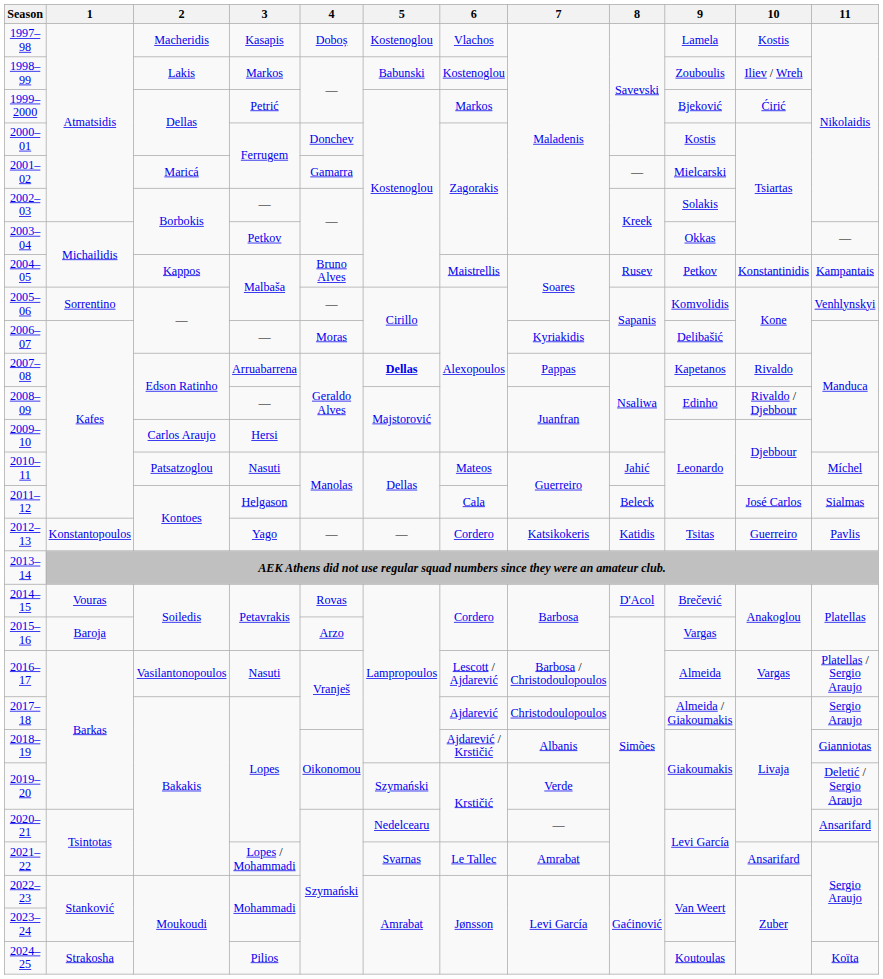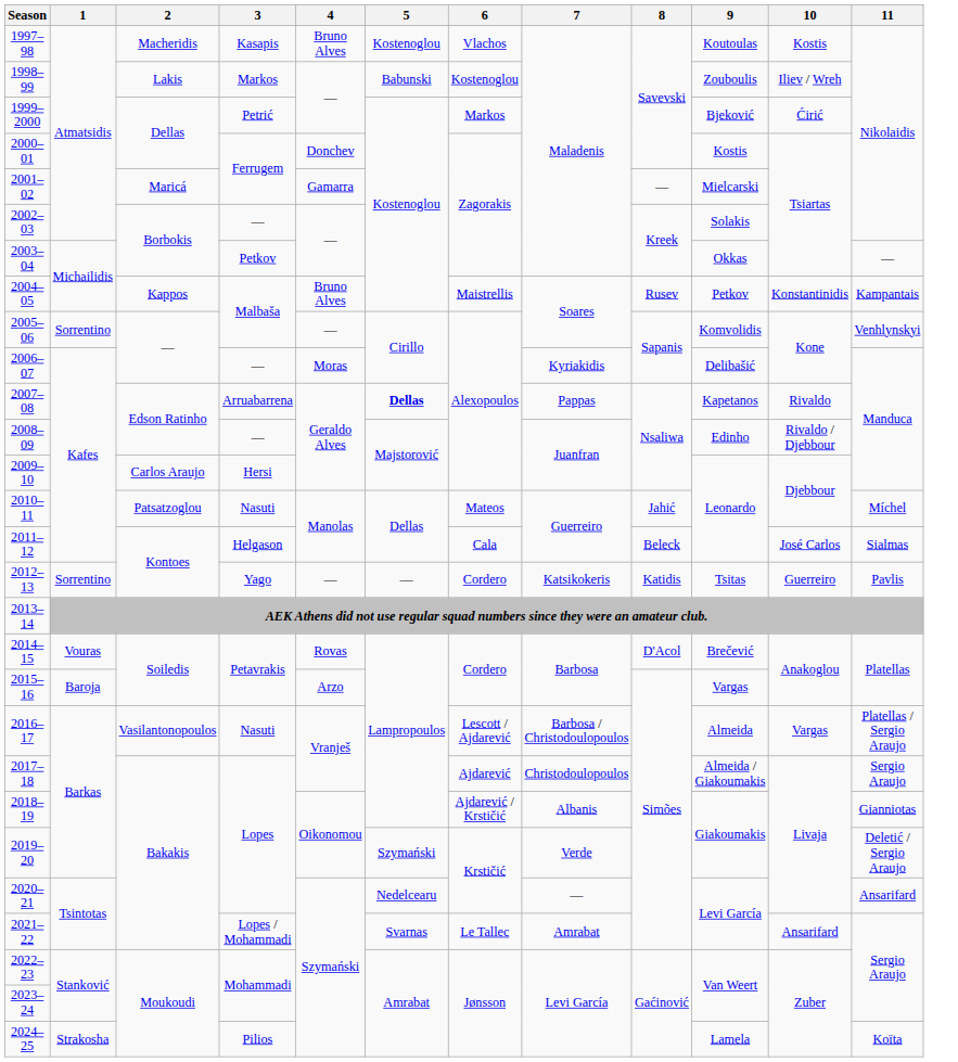 <table class="wikitable" style="text-align: center">
 <tr>
 <th>Season</th>
 <th>1</th>
 <th>2</th>
 <th>3</th>
 <th>4</th>
 <th>5</th>
 <th>6</th>
 <th>7</th>
 <th>8</th>
 <th>9</th>
 <th>10</th>
 <th>11</th>
 </tr>
 <tr>
 <td><a href='#'>1997–98</a></td>
 <td rowspan=6><a href='#'>Atmatsidis</a></td>
 <td><a href='#'>Macheridis</a></td>
 <td><a href='#'>Kasapis</a></td>
-<td><a href='#'>Doboș</a></td>
+<td><a href='#'>Bruno Alves</a></td>
 <td><a href='#'>Kostenoglou</a></td>
 <td><a href='#'>Vlachos</a></td>
 <td rowspan=7><a href='#'>Maladenis</a></td>
 <td rowspan=4><a href='#'>Savevski</a></td>
-<td><a href='#'>Lamela</a></td>
+<td><a href='#'>Koutoulas</a></td>
 <td><a href='#'>Kostis</a></td>
 <td rowspan=6><a href='#'>Nikolaidis</a></td>
 </tr>
 <tr>
 <td><a href='#'>1998–99</a></td>
 <td><a href='#'>Lakis</a></td>
 <td><a href='#'>Markos</a></td>
 <td rowspan=2>—</td>
 <td><a href='#'>Babunski</a></td>
 <td><a href='#'>Kostenoglou</a></td>
 <td><a href='#'>Zouboulis</a></td>
 <td><a href='#'>Iliev</a> / <a href='#'>Wreh</a></td>
 </tr>
 <tr>
 <td><a href='#'>1999–2000</a></td>
 <td rowspan=2><a href='#'>Dellas</a></td>
 <td><a href='#'>Petrić</a></td>
 <td rowspan=6><a href='#'>Kostenoglou</a></td>
 <td><a href='#'>Markos</a></td>
 <td><a href='#'>Bjeković</a></td>
 <td><a href='#'>Ćirić</a></td>
 </tr>
 <tr>
 <td><a href='#'>2000–01</a></td>
 <td rowspan=2><a href='#'>Ferrugem</a></td>
 <td><a href='#'>Donchev</a></td>
 <td rowspan=4><a href='#'>Zagorakis</a></td>
 <td><a href='#'>Kostis</a></td>
 <td rowspan=4><a href='#'>Tsiartas</a></td>
 </tr>
 <tr>
 <td><a href='#'>2001–02</a></td>
 <td><a href='#'>Maricá</a></td>
 <td><a href='#'>Gamarra</a></td>
 <td>—</td>
 <td><a href='#'>Mielcarski</a></td>
 </tr>
 <tr>
 <td><a href='#'>2002–03</a></td>
 <td rowspan=2><a href='#'>Borbokis</a></td>
 <td>—</td>
 <td rowspan=2>—</td>
 <td rowspan=2><a href='#'>Kreek</a></td>
 <td><a href='#'>Solakis</a></td>
 </tr>
 <tr>
 <td><a href='#'>2003–04</a></td>
 <td rowspan=2><a href='#'>Michailidis</a></td>
 <td><a href='#'>Petkov</a></td>
 <td><a href='#'>Okkas</a></td>
 <td>—</td>
 </tr>
 <tr>
 <td><a href='#'>2004–05</a></td>
 <td><a href='#'>Kappos</a></td>
 <td rowspan=2><a href='#'>Malbaša</a></td>
 <td><a href='#'>Bruno Alves</a></td>
 <td><a href='#'>Maistrellis</a></td>
 <td rowspan=2><a href='#'>Soares</a></td>
 <td><a href='#'>Rusev</a></td>
 <td><a href='#'>Petkov</a></td>
 <td><a href='#'>Konstantinidis</a></td>
 <td><a href='#'>Kampantais</a></td>
 </tr>
 <tr>
 <td><a href='#'>2005–06</a></td>
 <td><a href='#'>Sorrentino</a></td>
 <td rowspan=2>—</td>
 <td>—</td>
 <td rowspan=2><a href='#'>Cirillo</a></td>
 <td rowspan=5><a href='#'>Alexopoulos</a></td>
 <td rowspan=2><a href='#'>Sapanis</a></td>
 <td><a href='#'>Komvolidis</a></td>
 <td rowspan=2><a href='#'>Kone</a></td>
 <td><a href='#'>Venhlynskyi</a></td>
 </tr>
 <tr>
 <td><a href='#'>2006–07</a></td>
 <td rowspan=6><a href='#'>Kafes</a></td>
 <td>—</td>
 <td><a href='#'>Moras</a></td>
 <td><a href='#'>Kyriakidis</a></td>
 <td><a href='#'>Delibašić</a></td>
 <td rowspan=4><a href='#'>Manduca</a></td>
 </tr>
 <tr>
 <td><a href='#'>2007–08</a></td>
 <td rowspan=2><a href='#'>Edson Ratinho</a></td>
 <td><a href='#'>Arruabarrena</a></td>
 <td rowspan=3><a href='#'>Geraldo Alves</a></td>
 <td><strong><a href='#'>Dellas</a></strong></td>
 <td><a href='#'>Pappas</a></td>
 <td rowspan=3><a href='#'>Nsaliwa</a></td>
 <td><a href='#'>Kapetanos</a></td>
 <td><a href='#'>Rivaldo</a></td>
 </tr>
 <tr>
 <td><a href='#'>2008–09</a></td>
 <td>—</td>
 <td rowspan=2><a href='#'>Majstorović</a></td>
 <td rowspan=2><a href='#'>Juanfran</a></td>
 <td><a href='#'>Edinho</a></td>
 <td><a href='#'>Rivaldo</a> / <a href='#'>Djebbour</a></td>
 </tr>
 <tr>
 <td><a href='#'>2009–10</a></td>
 <td><a href='#'>Carlos Araujo</a></td>
 <td><a href='#'>Hersi</a></td>
 <td rowspan=3><a href='#'>Leonardo</a></td>
 <td rowspan=2><a href='#'>Djebbour</a></td>
 </tr>
 <tr>
 <td><a href='#'>2010–11</a></td>
 <td><a href='#'>Patsatzoglou</a></td>
 <td><a href='#'>Nasuti</a></td>
 <td rowspan=2><a href='#'>Manolas</a></td>
 <td rowspan=2><a href='#'>Dellas</a></td>
 <td><a href='#'>Mateos</a></td>
 <td rowspan=2><a href='#'>Guerreiro</a></td>
 <td><a href='#'>Jahić</a></td>
 <td><a href='#'>Míchel</a></td>
 </tr>
 <tr>
 <td><a href='#'>2011–12</a></td>
 <td rowspan=2><a href='#'>Kontoes</a></td>
 <td><a href='#'>Helgason</a></td>
 <td><a href='#'>Cala</a></td>
 <td><a href='#'>Beleck</a></td>
 <td><a href='#'>José Carlos</a></td>
 <td><a href='#'>Sialmas</a></td>
 </tr>
 <tr>
 <td><a href='#'>2012–13</a></td>
-<td><a href='#'>Konstantopoulos</a></td>
+<td><a href='#'>Sorrentino</a></td>
 <td><a href='#'>Yago</a></td>
 <td>—</td>
 <td>—</td>
 <td><a href='#'>Cordero</a></td>
 <td><a href='#'>Katsikokeris</a></td>
 <td><a href='#'>Katidis</a></td>
 <td><a href='#'>Tsitas</a></td>
 <td><a href='#'>Guerreiro</a></td>
 <td><a href='#'>Pavlis</a></td>
 </tr>
 <tr>
 <td><a href='#'>2013–14</a></td>
 <td bgcolor=#C0C0C0 colspan=11><strong><em>AEK Athens did not use regular squad numbers since they were an amateur club.</em></strong></td>
 </tr>
 <tr>
 <td><a href='#'>2014–15</a></td>
 <td><a href='#'>Vouras</a></td>
 <td rowspan=2><a href='#'>Soiledis</a></td>
 <td rowspan=2><a href='#'>Petavrakis</a></td>
 <td><a href='#'>Rovas</a></td>
 <td rowspan=5><a href='#'>Lampropoulos</a></td>
 <td rowspan=2><a href='#'>Cordero</a></td>
 <td rowspan=2><a href='#'>Barbosa</a></td>
 <td><a href='#'>D'Acol</a></td>
 <td><a href='#'>Brečević</a></td>
 <td rowspan=2><a href='#'>Anakoglou</a></td>
 <td rowspan=2><a href='#'>Platellas</a></td>
 </tr>
 <tr>
 <td><a href='#'>2015–16</a></td>
 <td><a href='#'>Baroja</a></td>
 <td><a href='#'>Arzo</a></td>
 <td rowspan=7><a href='#'>Simões</a></td>
 <td><a href='#'>Vargas</a></td>
 </tr>
 <tr>
 <td><a href='#'>2016–17</a></td>
 <td rowspan=4><a href='#'>Barkas</a></td>
 <td><a href='#'>Vasilantonopoulos</a></td>
 <td><a href='#'>Nasuti</a></td>
 <td rowspan=2><a href='#'>Vranješ</a></td>
 <td><a href='#'>Lescott</a> / <a href='#'>Ajdarević</a></td>
 <td><a href='#'>Barbosa</a> / <a href='#'>Christodoulopoulos</a></td>
 <td><a href='#'>Almeida</a></td>
 <td><a href='#'>Vargas</a></td>
 <td><a href='#'>Platellas</a> / <a href='#'>Sergio Araujo</a></td>
 </tr>
 <tr>
 <td><a href='#'>2017–18</a></td>
 <td rowspan=5><a href='#'>Bakakis</a></td>
 <td rowspan=4><a href='#'>Lopes</a></td>
 <td><a href='#'>Ajdarević</a></td>
 <td><a href='#'>Christodoulopoulos</a></td>
 <td><a href='#'>Almeida</a> / <a href='#'>Giakoumakis</a></td>
 <td rowspan=4><a href='#'>Livaja</a></td>
 <td><a href='#'>Sergio Araujo</a></td>
 </tr>
 <tr>
 <td><a href='#'>2018–19</a></td>
 <td rowspan=2><a href='#'>Oikonomou</a></td>
 <td><a href='#'>Ajdarević</a> / <a href='#'>Krstičić</a></td>
 <td><a href='#'>Albanis</a></td>
 <td rowspan=2><a href='#'>Giakoumakis</a></td>
 <td><a href='#'>Gianniotas</a></td>
 </tr>
 <tr>
 <td><a href='#'>2019–20</a></td>
 <td><a href='#'>Szymański</a></td>
 <td rowspan=2><a href='#'>Krstičić</a></td>
 <td><a href='#'>Verde</a></td>
 <td><a href='#'>Deletić</a> / <a href='#'>Sergio Araujo</a></td>
 </tr>
 <tr>
 <td><a href='#'>2020–21</a></td>
 <td rowspan=2><a href='#'>Tsintotas</a></td>
 <td rowspan=5><a href='#'>Szymański</a></td>
 <td><a href='#'>Nedelcearu</a></td>
 <td>—</td>
 <td rowspan=2><a href='#'>Levi García</a></td>
 <td><a href='#'>Ansarifard</a></td>
 </tr>
 <tr>
 <td><a href='#'>2021–22</a></td>
 <td><a href='#'>Lopes</a> / <a href='#'>Mohammadi</a></td>
 <td><a href='#'>Svarnas</a></td>
 <td><a href='#'>Le Tallec</a></td>
 <td><a href='#'>Amrabat</a></td>
 <td><a href='#'>Ansarifard</a></td>
 <td rowspan=3><a href='#'>Sergio Araujo</a></td>
 </tr>
 <tr>
 <td><a href='#'>2022–23</a></td>
 <td rowspan=2><a href='#'>Stanković</a></td>
 <td rowspan=3><a href='#'>Moukoudi</a></td>
 <td rowspan=2><a href='#'>Mohammadi</a></td>
 <td rowspan=3><a href='#'>Amrabat</a></td>
 <td rowspan=3><a href='#'>Jønsson</a></td>
 <td rowspan=3><a href='#'>Levi García</a></td>
 <td rowspan=3><a href='#'>Gaćinović</a></td>
 <td rowspan=2><a href='#'>Van Weert</a></td>
 <td rowspan=3><a href='#'>Zuber</a></td>
 </tr>
 <tr>
 <td><a href='#'>2023–24</a></td>
 </tr>
 <tr>
 <td><a href='#'>2024–25</a></td>
 <td><a href='#'>Strakosha</a></td>
 <td><a href='#'>Pilios</a></td>
-<td><a href='#'>Koutoulas</a></td>
+<td><a href='#'>Lamela</a></td>
 <td><a href='#'>Koïta</a></td>
 </tr>
 </table>
